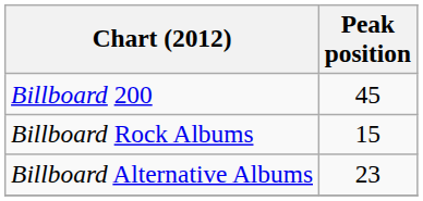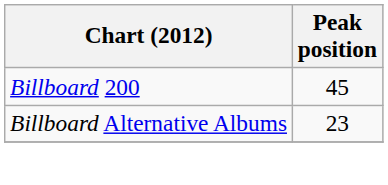 <table class="wikitable sortable">
 <tr>
 <th>Chart (2012)</th>
 <th>Peak<br>position</th>
 </tr>
 <tr>
 <td><em><a href='#'>Billboard</a></em> <a href='#'>200</a></td>
 <td align="center">45</td>
 </tr>
 <tr>
-<td><em>Billboard</em> <a href='#'>Rock Albums</a></td>
-<td align="center">15</td>
-</tr>
-<tr>
 <td><em>Billboard</em> <a href='#'>Alternative Albums</a></td>
 <td align="center">23</td>
 </tr>
 <tr>
 </tr>
 </table>
